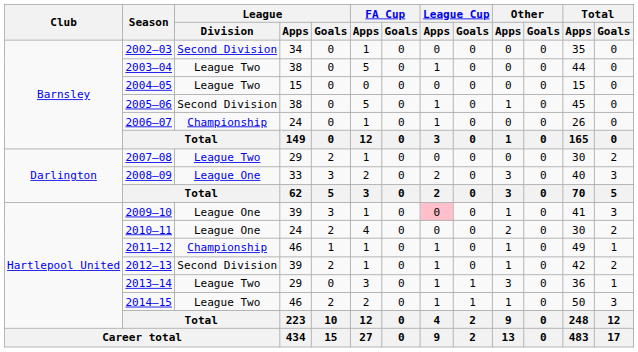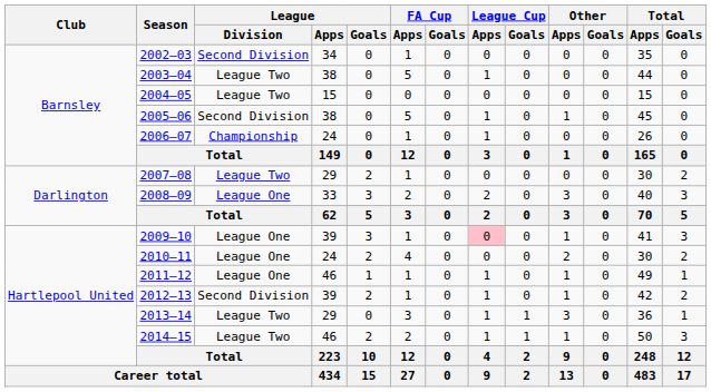 <table class="wikitable" style="text-align: center">
 <tr>
 <th rowspan="2">Club</th>
 <th rowspan="2">Season</th>
 <th colspan="3">League</th>
 <th colspan="2"><a href='#'>FA Cup</a></th>
 <th colspan="2"><a href='#'>League Cup</a></th>
 <th colspan="2">Other</th>
 <th colspan="2">Total</th>
 </tr>
 <tr>
 <th>Division</th>
 <th>Apps</th>
 <th>Goals</th>
 <th>Apps</th>
 <th>Goals</th>
 <th>Apps</th>
 <th>Goals</th>
 <th>Apps</th>
 <th>Goals</th>
 <th>Apps</th>
 <th>Goals</th>
 </tr>
 <tr>
 <td rowspan="6"><a href='#'>Barnsley</a></td>
 <td><a href='#'>2002–03</a></td>
 <td><a href='#'>Second Division</a></td>
 <td>34</td>
 <td>0</td>
 <td>1</td>
 <td>0</td>
 <td>0</td>
 <td>0</td>
 <td>0</td>
 <td>0</td>
 <td>35</td>
 <td>0</td>
 </tr>
 <tr>
 <td><a href='#'>2003–04</a></td>
 <td>League Two</td>
 <td>38</td>
 <td>0</td>
 <td>5</td>
 <td>0</td>
 <td>1</td>
 <td>0</td>
 <td>0</td>
 <td>0</td>
 <td>44</td>
 <td>0</td>
 </tr>
 <tr>
 <td><a href='#'>2004–05</a></td>
 <td>League Two</td>
 <td>15</td>
 <td>0</td>
 <td>0</td>
 <td>0</td>
 <td>0</td>
 <td>0</td>
 <td>0</td>
 <td>0</td>
 <td>15</td>
 <td>0</td>
 </tr>
 <tr>
 <td><a href='#'>2005–06</a></td>
 <td>Second Division</td>
 <td>38</td>
 <td>0</td>
 <td>5</td>
 <td>0</td>
 <td>1</td>
 <td>0</td>
 <td>1</td>
 <td>0</td>
 <td>45</td>
 <td>0</td>
 </tr>
 <tr>
 <td><a href='#'>2006–07</a></td>
 <td><a href='#'>Championship</a></td>
 <td>24</td>
 <td>0</td>
 <td>1</td>
 <td>0</td>
 <td>1</td>
 <td>0</td>
 <td>0</td>
 <td>0</td>
 <td>26</td>
 <td>0</td>
 </tr>
 <tr>
 <th colspan="2">Total</th>
 <th>149</th>
 <th>0</th>
 <th>12</th>
 <th>0</th>
 <th>3</th>
 <th>0</th>
 <th>1</th>
 <th>0</th>
 <th>165</th>
 <th>0</th>
 </tr>
 <tr>
 <td rowspan="3"><a href='#'>Darlington</a></td>
 <td><a href='#'>2007–08</a></td>
 <td><a href='#'>League Two</a></td>
 <td>29</td>
 <td>2</td>
 <td>1</td>
 <td>0</td>
 <td>0</td>
 <td>0</td>
 <td>0</td>
 <td>0</td>
 <td>30</td>
 <td>2</td>
 </tr>
 <tr>
 <td><a href='#'>2008–09</a></td>
 <td><a href='#'>League One</a></td>
 <td>33</td>
 <td>3</td>
 <td>2</td>
 <td>0</td>
 <td>2</td>
 <td>0</td>
 <td>3</td>
 <td>0</td>
 <td>40</td>
 <td>3</td>
 </tr>
 <tr>
 <th colspan="2">Total</th>
 <th>62</th>
 <th>5</th>
 <th>3</th>
 <th>0</th>
 <th>2</th>
 <th>0</th>
 <th>3</th>
 <th>0</th>
 <th>70</th>
 <th>5</th>
 </tr>
 <tr>
 <td rowspan="7"><a href='#'>Hartlepool United</a></td>
 <td><a href='#'>2009–10</a></td>
 <td>League One</td>
 <td>39</td>
 <td>3</td>
 <td>1</td>
 <td>0</td>
 <td style="background: pink;">0</td>
 <td>0</td>
 <td>1</td>
 <td>0</td>
 <td>41</td>
 <td>3</td>
 </tr>
 <tr>
 <td><a href='#'>2010–11</a></td>
 <td>League One</td>
 <td>24</td>
 <td>2</td>
 <td>4</td>
 <td>0</td>
 <td>0</td>
 <td>0</td>
 <td>2</td>
 <td>0</td>
 <td>30</td>
 <td>2</td>
 </tr>
 <tr>
 <td><a href='#'>2011–12</a></td>
-<td><a href='#'>Championship</a></td>
+<td>League One</td>
 <td>46</td>
 <td>1</td>
 <td>1</td>
 <td>0</td>
 <td>1</td>
 <td>0</td>
 <td>1</td>
 <td>0</td>
 <td>49</td>
 <td>1</td>
 </tr>
 <tr>
 <td><a href='#'>2012–13</a></td>
 <td>Second Division</td>
 <td>39</td>
 <td>2</td>
 <td>1</td>
 <td>0</td>
 <td>1</td>
 <td>0</td>
 <td>1</td>
 <td>0</td>
 <td>42</td>
 <td>2</td>
 </tr>
 <tr>
 <td><a href='#'>2013–14</a></td>
 <td>League Two</td>
 <td>29</td>
 <td>0</td>
 <td>3</td>
 <td>0</td>
 <td>1</td>
 <td>1</td>
 <td>3</td>
 <td>0</td>
 <td>36</td>
 <td>1</td>
 </tr>
 <tr>
 <td><a href='#'>2014–15</a></td>
 <td>League Two</td>
 <td>46</td>
 <td>2</td>
 <td>2</td>
 <td>0</td>
 <td>1</td>
 <td>1</td>
 <td>1</td>
 <td>0</td>
 <td>50</td>
 <td>3</td>
 </tr>
 <tr>
 <th colspan="2">Total</th>
 <th>223</th>
 <th>10</th>
 <th>12</th>
 <th>0</th>
 <th>4</th>
 <th>2</th>
 <th>9</th>
 <th>0</th>
 <th>248</th>
 <th>12</th>
 </tr>
 <tr>
 <th colspan="3">Career total</th>
 <th>434</th>
 <th>15</th>
 <th>27</th>
 <th>0</th>
 <th>9</th>
 <th>2</th>
 <th>13</th>
 <th>0</th>
 <th>483</th>
 <th>17</th>
 </tr>
 </table>
